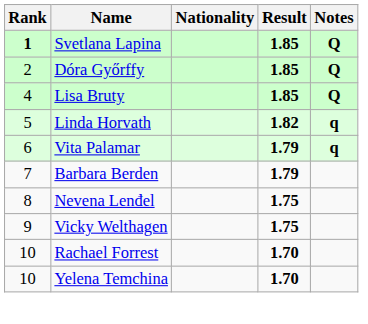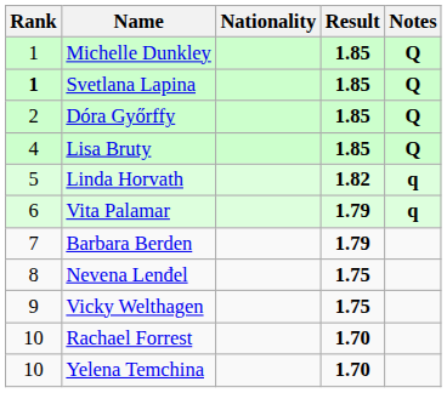 <table class="wikitable sortable" style="text-align:center">
 <tr>
 <th>Rank</th>
 <th>Name</th>
 <th>Nationality</th>
 <th>Result</th>
 <th>Notes</th>
+</tr>
+<tr bgcolor=ccffcc>
+<td>1</td>
+<td align=left><a href='#'>Michelle Dunkley</a></td>
+<td align=left></td>
+<td><strong>1.85</strong></td>
+<td><strong>Q</strong></td>
 </tr>
 <tr bgcolor=ccffcc>
 <td><strong>1</strong></td>
 <td align=left><a href='#'>Svetlana Lapina</a></td>
 <td align=left></td>
 <td><strong>1.85</strong></td>
 <td><strong>Q</strong></td>
 </tr>
 <tr bgcolor=ccffcc>
 <td>2</td>
 <td align=left><a href='#'>Dóra Győrffy</a></td>
 <td align=left></td>
 <td><strong>1.85</strong></td>
 <td><strong>Q</strong></td>
 </tr>
 <tr bgcolor=ccffcc>
 <td>4</td>
 <td align=left><a href='#'>Lisa Bruty</a></td>
 <td align=left></td>
 <td><strong>1.85</strong></td>
 <td><strong>Q</strong></td>
 </tr>
 <tr bgcolor=ddffdd>
 <td>5</td>
 <td align=left><a href='#'>Linda Horvath</a></td>
 <td align=left></td>
 <td><strong>1.82</strong></td>
 <td><strong>q</strong></td>
 </tr>
 <tr bgcolor=ddffdd>
 <td>6</td>
 <td align=left><a href='#'>Vita Palamar</a></td>
 <td align=left></td>
 <td><strong>1.79</strong></td>
 <td><strong>q</strong></td>
 </tr>
 <tr>
 <td>7</td>
 <td align=left><a href='#'>Barbara Berden</a></td>
 <td align=left></td>
 <td><strong>1.79</strong></td>
 <td></td>
 </tr>
 <tr>
 <td>8</td>
 <td align=left><a href='#'>Nevena Lenđel</a></td>
 <td align=left></td>
 <td><strong>1.75</strong></td>
 <td></td>
 </tr>
 <tr>
 <td>9</td>
 <td align=left><a href='#'>Vicky Welthagen</a></td>
 <td align=left></td>
 <td><strong>1.75</strong></td>
 <td></td>
 </tr>
 <tr>
 <td>10</td>
 <td align=left><a href='#'>Rachael Forrest</a></td>
 <td align=left></td>
 <td><strong>1.70</strong></td>
 <td></td>
 </tr>
 <tr>
 <td>10</td>
 <td align=left><a href='#'>Yelena Temchina</a></td>
 <td align=left></td>
 <td><strong>1.70</strong></td>
 <td></td>
 </tr>
 </table>
